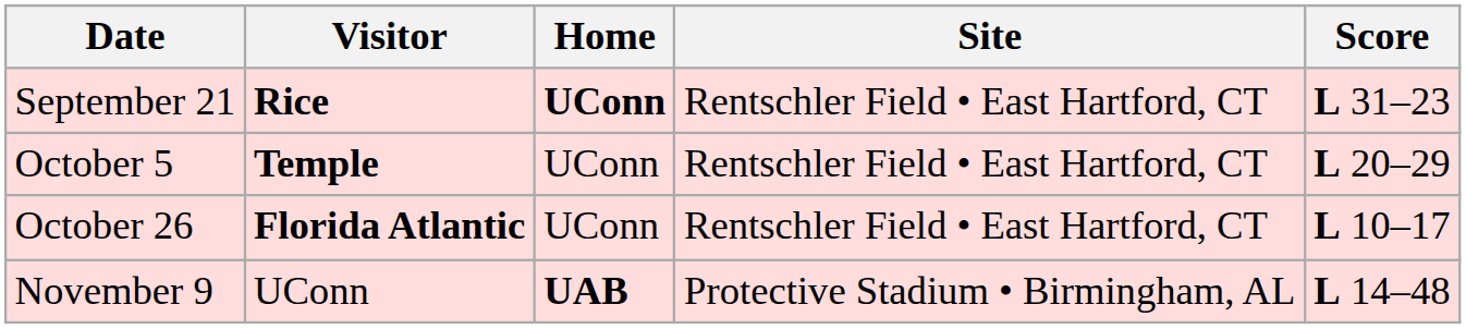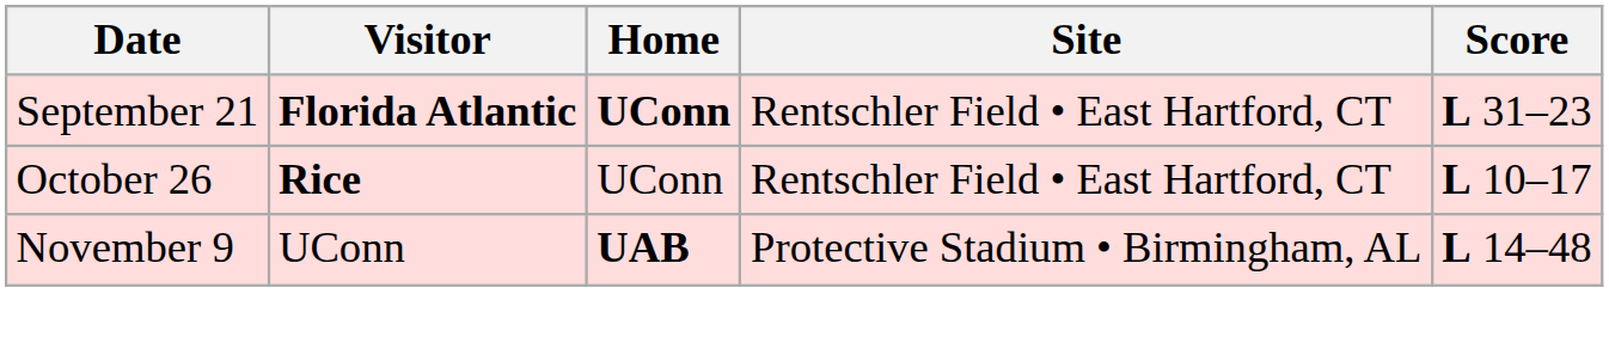 <table class="wikitable">
 <tr>
 <th>Date</th>
 <th>Visitor</th>
 <th>Home</th>
 <th>Site</th>
 <th>Score</th>
 </tr>
 <tr style="background:#fdd;">
 <td>September 21</td>
-<td><strong>Rice</strong></td>
+<td><strong>Florida Atlantic</strong></td>
 <td><strong>UConn</strong></td>
 <td>Rentschler Field • East Hartford, CT</td>
 <td><strong>L</strong> 31–23</td>
 </tr>
 <tr style="background:#fdd;">
-<td>October 5</td>
-<td><strong>Temple</strong></td>
-<td>UConn</td>
-<td>Rentschler Field • East Hartford, CT</td>
-<td><strong>L</strong> 20–29</td>
-</tr>
-<tr style="background:#fdd;">
 <td>October 26</td>
-<td><strong>Florida Atlantic</strong></td>
+<td><strong>Rice</strong></td>
 <td>UConn</td>
 <td>Rentschler Field • East Hartford, CT</td>
 <td><strong>L</strong> 10–17</td>
 </tr>
 <tr style="background:#fdd;">
 <td>November 9</td>
 <td>UConn</td>
 <td><strong>UAB</strong></td>
 <td>Protective Stadium • Birmingham, AL</td>
 <td><strong>L</strong> 14–48</td>
 </tr>
 </table>
